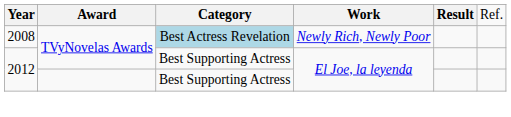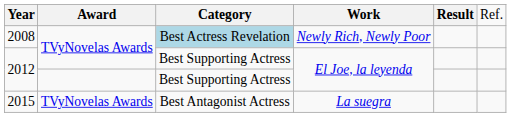 <table class="wikitable plainrowheaders" style="text-align:center;" border="1">
 <tr>
 <th>Year</th>
 <th>Award</th>
 <th>Category</th>
 <th>Work</th>
 <th>Result</th>
 <td>Ref.</td>
 </tr>
 <tr>
 <td>2008</td>
 <td rowspan=2><a href='#'>TVyNovelas Awards</a></td>
 <td style="background: lightblue;">Best Actress Revelation</td>
 <td><em><a href='#'>Newly Rich, Newly Poor</a></em></td>
 <td></td>
 <td></td>
 </tr>
 <tr>
 <td rowspan=2>2012</td>
 <td>Best Supporting Actress</td>
 <td rowspan=2><em><a href='#'>El Joe, la leyenda</a></em></td>
 <td></td>
 <td></td>
 </tr>
 <tr>
 <td></td>
 <td>Best Supporting Actress</td>
 <td></td>
 <td></td>
 </tr>
+<tr>
+<td>2015</td>
+<td><a href='#'>TVyNovelas Awards</a></td>
+<td>Best Antagonist Actress</td>
+<td><em><a href='#'>La suegra</a></em></td>
+<td></td>
+<td></td>
+</tr>
 </table>
